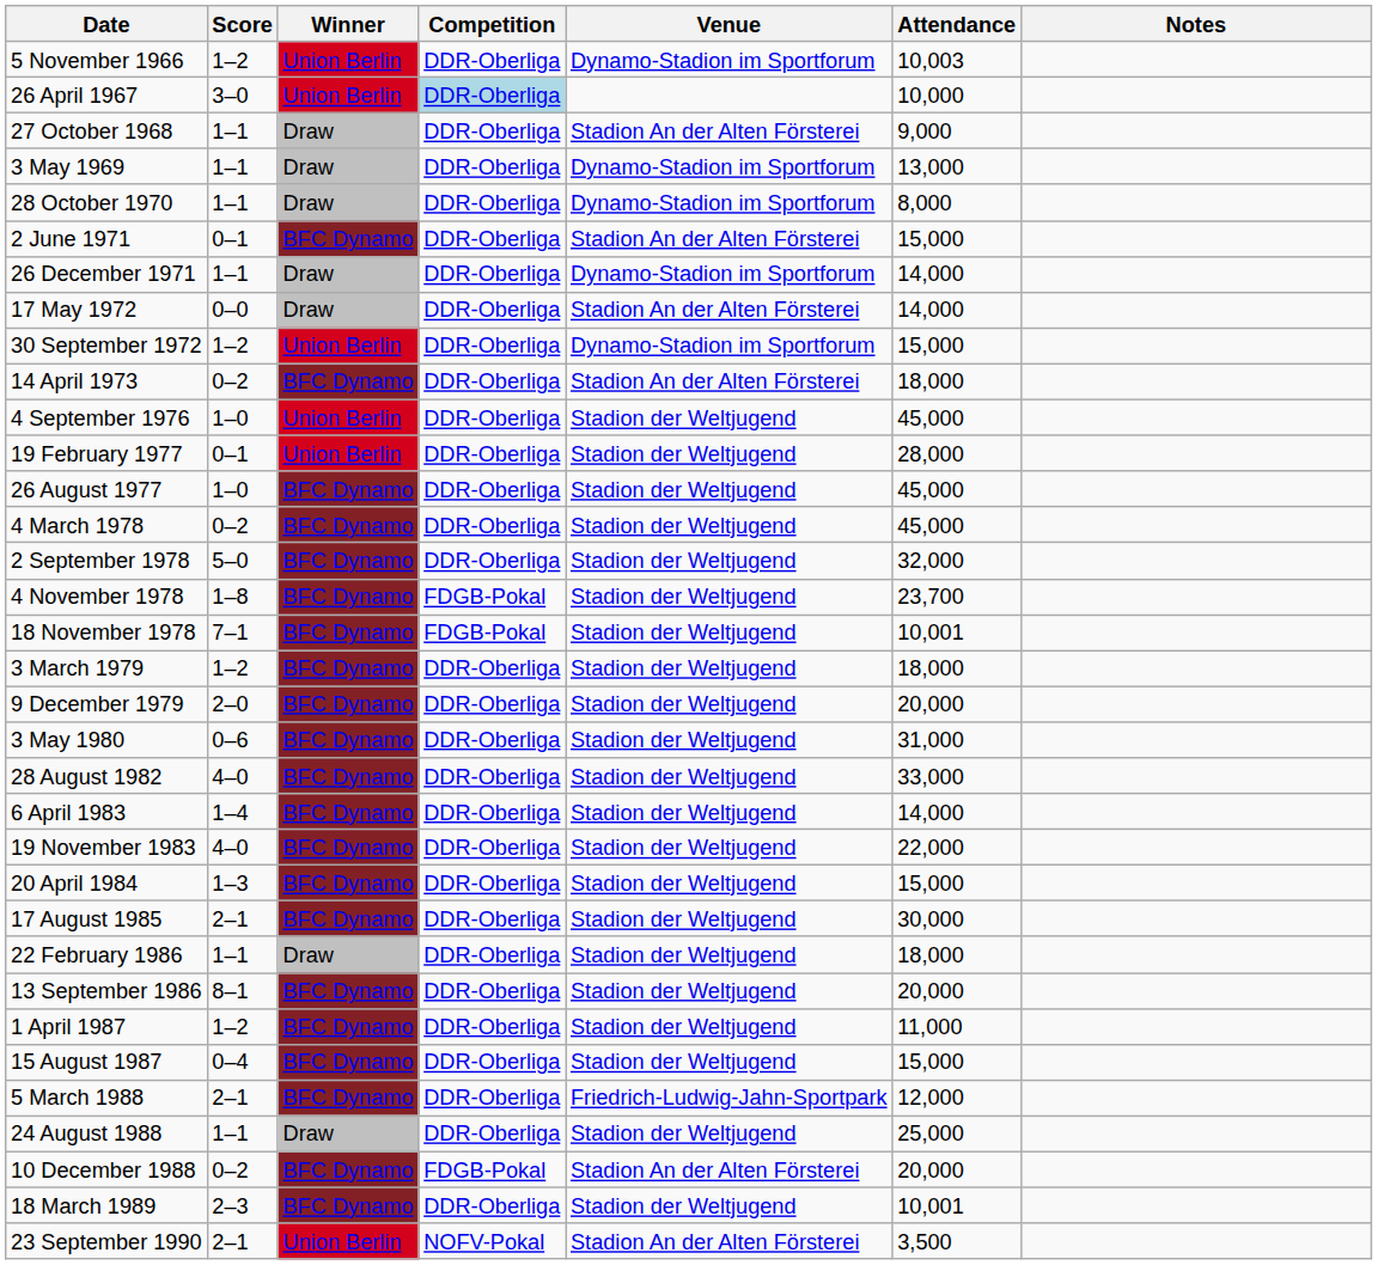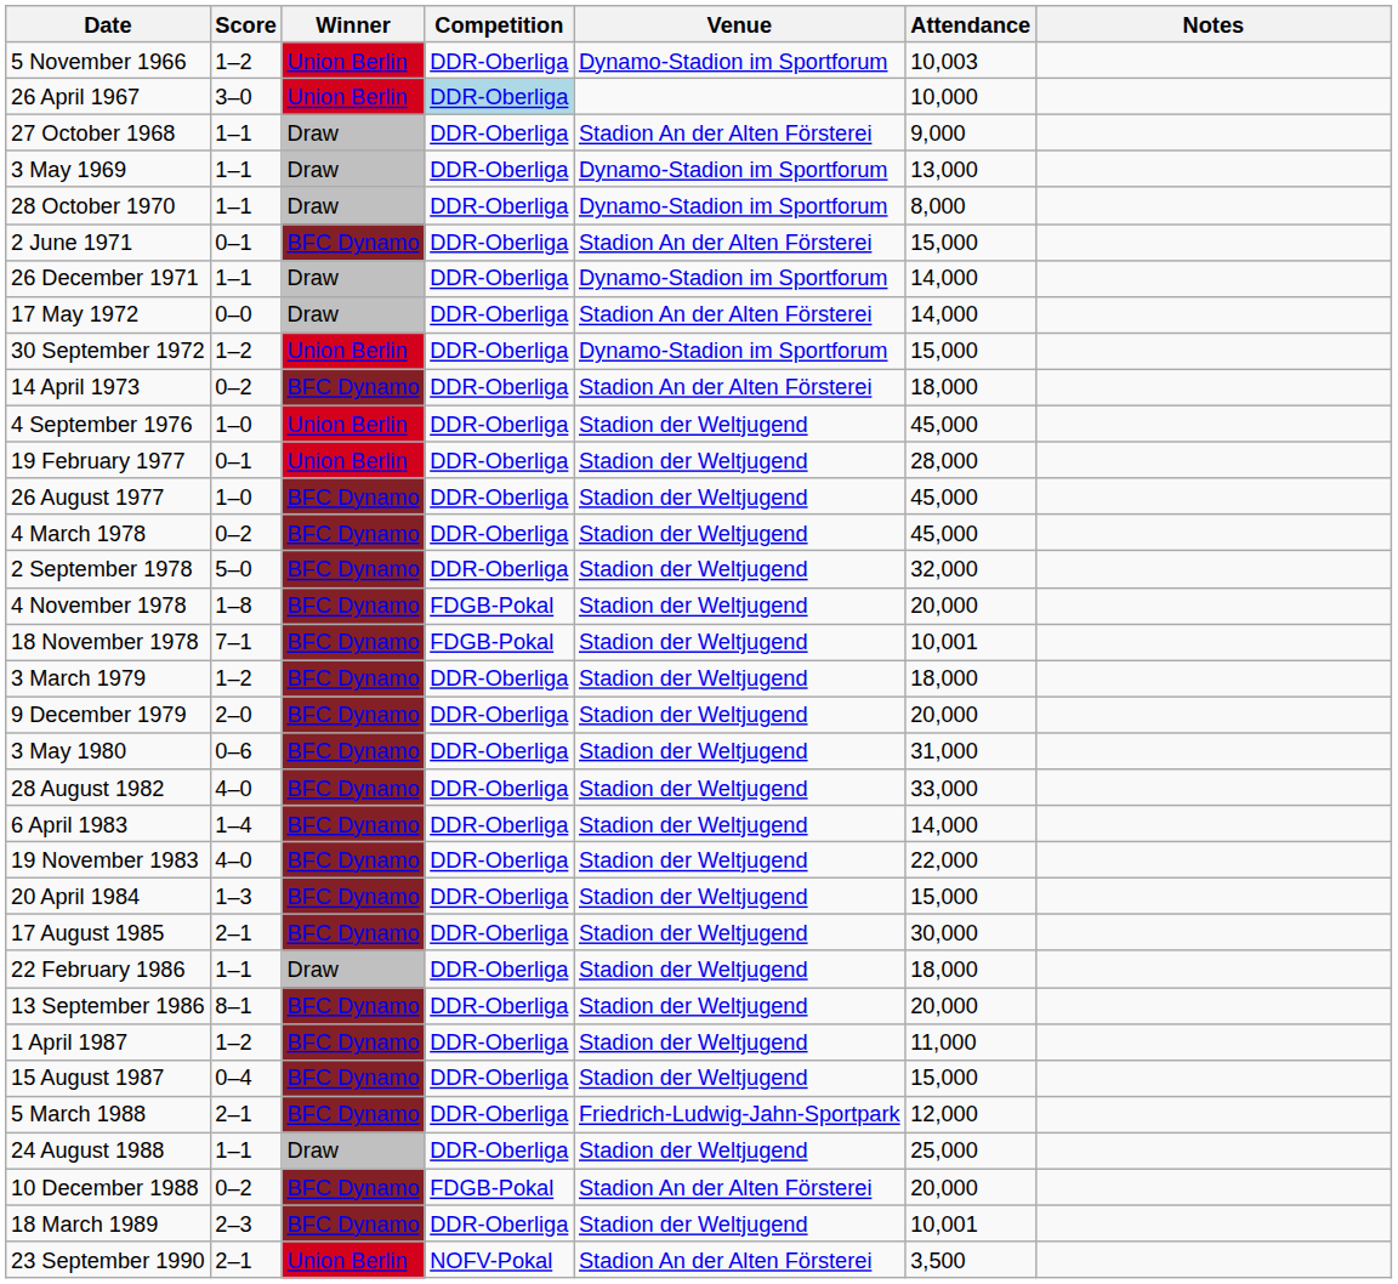 <table class="wikitable sortable" style="font-size:80%">
 <tr>
 <th>Date</th>
 <th>Score</th>
 <th>Winner</th>
 <th>Competition</th>
 <th>Venue</th>
 <th>Attendance</th>
 <th class="unsortable" width=200px>Notes</th>
 </tr>
 <tr>
 <td>5 November 1966</td>
 <td>1–2</td>
 <td style="background:#D4011D"><a href='#'><span>Union Berlin</span></a></td>
 <td><a href='#'>DDR-Oberliga</a></td>
 <td><a href='#'>Dynamo-Stadion im Sportforum</a></td>
 <td>10,003</td>
 <td></td>
 </tr>
 <tr>
 <td>26 April 1967</td>
 <td>3–0</td>
 <td style="background:#D4011D"><a href='#'><span>Union Berlin</span></a></td>
 <td style="background: lightblue;"><a href='#'>DDR-Oberliga</a></td>
 <td></td>
 <td>10,000</td>
 <td></td>
 </tr>
 <tr>
 <td>27 October 1968</td>
 <td>1–1</td>
 <td style="background:silver">Draw</td>
 <td><a href='#'>DDR-Oberliga</a></td>
 <td><a href='#'>Stadion An der Alten Försterei</a></td>
 <td>9,000</td>
 <td></td>
 </tr>
 <tr>
 <td>3 May 1969</td>
 <td>1–1</td>
 <td style="background:silver">Draw</td>
 <td><a href='#'>DDR-Oberliga</a></td>
 <td><a href='#'>Dynamo-Stadion im Sportforum</a></td>
 <td>13,000</td>
 <td></td>
 </tr>
 <tr>
 <td>28 October 1970</td>
 <td>1–1</td>
 <td style="background:silver">Draw</td>
 <td><a href='#'>DDR-Oberliga</a></td>
 <td><a href='#'>Dynamo-Stadion im Sportforum</a></td>
 <td>8,000</td>
 <td></td>
 </tr>
 <tr>
 <td>2 June 1971</td>
 <td>0–1</td>
 <td style="background:#832026"><a href='#'><span>BFC Dynamo</span></a></td>
 <td><a href='#'>DDR-Oberliga</a></td>
 <td><a href='#'>Stadion An der Alten Försterei</a></td>
 <td>15,000</td>
 <td></td>
 </tr>
 <tr>
 <td>26 December 1971</td>
 <td>1–1</td>
 <td style="background:silver">Draw</td>
 <td><a href='#'>DDR-Oberliga</a></td>
 <td><a href='#'>Dynamo-Stadion im Sportforum</a></td>
 <td>14,000</td>
 <td></td>
 </tr>
 <tr>
 <td>17 May 1972</td>
 <td>0–0</td>
 <td style="background:silver">Draw</td>
 <td><a href='#'>DDR-Oberliga</a></td>
 <td><a href='#'>Stadion An der Alten Försterei</a></td>
 <td>14,000</td>
 <td></td>
 </tr>
 <tr>
 <td>30 September 1972</td>
 <td>1–2</td>
 <td style="background:#D4011D"><a href='#'><span>Union Berlin</span></a></td>
 <td><a href='#'>DDR-Oberliga</a></td>
 <td><a href='#'>Dynamo-Stadion im Sportforum</a></td>
 <td>15,000</td>
 <td></td>
 </tr>
 <tr>
 <td>14 April 1973</td>
 <td>0–2</td>
 <td style="background:#832026"><a href='#'><span>BFC Dynamo</span></a></td>
 <td><a href='#'>DDR-Oberliga</a></td>
 <td><a href='#'>Stadion An der Alten Försterei</a></td>
 <td>18,000</td>
 <td></td>
 </tr>
 <tr>
 <td>4 September 1976</td>
 <td>1–0</td>
 <td style="background:#D4011D"><a href='#'><span>Union Berlin</span></a></td>
 <td><a href='#'>DDR-Oberliga</a></td>
 <td><a href='#'>Stadion der Weltjugend</a></td>
 <td>45,000</td>
 <td></td>
 </tr>
 <tr>
 <td>19 February 1977</td>
 <td>0–1</td>
 <td style="background:#D4011D"><a href='#'><span>Union Berlin</span></a></td>
 <td><a href='#'>DDR-Oberliga</a></td>
 <td><a href='#'>Stadion der Weltjugend</a></td>
 <td>28,000</td>
 <td></td>
 </tr>
 <tr>
 <td>26 August 1977</td>
 <td>1–0</td>
 <td style="background:#832026"><a href='#'><span>BFC Dynamo</span></a></td>
 <td><a href='#'>DDR-Oberliga</a></td>
 <td><a href='#'>Stadion der Weltjugend</a></td>
 <td>45,000</td>
 <td></td>
 </tr>
 <tr>
 <td>4 March 1978</td>
 <td>0–2</td>
 <td style="background:#832026"><a href='#'><span>BFC Dynamo</span></a></td>
 <td><a href='#'>DDR-Oberliga</a></td>
 <td><a href='#'>Stadion der Weltjugend</a></td>
 <td>45,000</td>
 <td></td>
 </tr>
 <tr>
 <td>2 September 1978</td>
 <td>5–0</td>
 <td style="background:#832026"><a href='#'><span>BFC Dynamo</span></a></td>
 <td><a href='#'>DDR-Oberliga</a></td>
 <td><a href='#'>Stadion der Weltjugend</a></td>
 <td>32,000</td>
 <td></td>
 </tr>
 <tr>
 <td>4 November 1978</td>
 <td>1–8</td>
 <td style="background:#832026"><a href='#'><span>BFC Dynamo</span></a></td>
 <td><a href='#'>FDGB-Pokal</a></td>
 <td><a href='#'>Stadion der Weltjugend</a></td>
-<td>23,700</td>
+<td>20,000</td>
 <td></td>
 </tr>
 <tr>
 <td>18 November 1978</td>
 <td>7–1</td>
 <td style="background:#832026"><a href='#'><span>BFC Dynamo</span></a></td>
 <td><a href='#'>FDGB-Pokal</a></td>
 <td><a href='#'>Stadion der Weltjugend</a></td>
 <td>10,001</td>
 <td></td>
 </tr>
 <tr>
 <td>3 March 1979</td>
 <td>1–2</td>
 <td style="background:#832026"><a href='#'><span>BFC Dynamo</span></a></td>
 <td><a href='#'>DDR-Oberliga</a></td>
 <td><a href='#'>Stadion der Weltjugend</a></td>
 <td>18,000</td>
 <td></td>
 </tr>
 <tr>
 <td>9 December 1979</td>
 <td>2–0</td>
 <td style="background:#832026"><a href='#'><span>BFC Dynamo</span></a></td>
 <td><a href='#'>DDR-Oberliga</a></td>
 <td><a href='#'>Stadion der Weltjugend</a></td>
 <td>20,000</td>
 <td></td>
 </tr>
 <tr>
 <td>3 May 1980</td>
 <td>0–6</td>
 <td style="background:#832026"><a href='#'><span>BFC Dynamo</span></a></td>
 <td><a href='#'>DDR-Oberliga</a></td>
 <td><a href='#'>Stadion der Weltjugend</a></td>
 <td>31,000</td>
 <td></td>
 </tr>
 <tr>
 <td>28 August 1982</td>
 <td>4–0</td>
 <td style="background:#832026"><a href='#'><span>BFC Dynamo</span></a></td>
 <td><a href='#'>DDR-Oberliga</a></td>
 <td><a href='#'>Stadion der Weltjugend</a></td>
 <td>33,000</td>
 <td></td>
 </tr>
 <tr>
 <td>6 April 1983</td>
 <td>1–4</td>
 <td style="background:#832026"><a href='#'><span>BFC Dynamo</span></a></td>
 <td><a href='#'>DDR-Oberliga</a></td>
 <td><a href='#'>Stadion der Weltjugend</a></td>
 <td>14,000</td>
 <td></td>
 </tr>
 <tr>
 <td>19 November 1983</td>
 <td>4–0</td>
 <td style="background:#832026"><a href='#'><span>BFC Dynamo</span></a></td>
 <td><a href='#'>DDR-Oberliga</a></td>
 <td><a href='#'>Stadion der Weltjugend</a></td>
 <td>22,000</td>
 <td></td>
 </tr>
 <tr>
 <td>20 April 1984</td>
 <td>1–3</td>
 <td style="background:#832026"><a href='#'><span>BFC Dynamo</span></a></td>
 <td><a href='#'>DDR-Oberliga</a></td>
 <td><a href='#'>Stadion der Weltjugend</a></td>
 <td>15,000</td>
 <td></td>
 </tr>
 <tr>
 <td>17 August 1985</td>
 <td>2–1</td>
 <td style="background:#832026"><a href='#'><span>BFC Dynamo</span></a></td>
 <td><a href='#'>DDR-Oberliga</a></td>
 <td><a href='#'>Stadion der Weltjugend</a></td>
 <td>30,000</td>
 <td></td>
 </tr>
 <tr>
 <td>22 February 1986</td>
 <td>1–1</td>
 <td style="background:silver">Draw</td>
 <td><a href='#'>DDR-Oberliga</a></td>
 <td><a href='#'>Stadion der Weltjugend</a></td>
 <td>18,000</td>
 <td></td>
 </tr>
 <tr>
 <td>13 September 1986</td>
 <td>8–1</td>
 <td style="background:#832026"><a href='#'><span>BFC Dynamo</span></a></td>
 <td><a href='#'>DDR-Oberliga</a></td>
 <td><a href='#'>Stadion der Weltjugend</a></td>
 <td>20,000</td>
 <td></td>
 </tr>
 <tr>
 <td>1 April 1987</td>
 <td>1–2</td>
 <td style="background:#832026"><a href='#'><span>BFC Dynamo</span></a></td>
 <td><a href='#'>DDR-Oberliga</a></td>
 <td><a href='#'>Stadion der Weltjugend</a></td>
 <td>11,000</td>
 <td></td>
 </tr>
 <tr>
 <td>15 August 1987</td>
 <td>0–4</td>
 <td style="background:#832026"><a href='#'><span>BFC Dynamo</span></a></td>
 <td><a href='#'>DDR-Oberliga</a></td>
 <td><a href='#'>Stadion der Weltjugend</a></td>
 <td>15,000</td>
 <td></td>
 </tr>
 <tr>
 <td>5 March 1988</td>
 <td>2–1</td>
 <td style="background:#832026"><a href='#'><span>BFC Dynamo</span></a></td>
 <td><a href='#'>DDR-Oberliga</a></td>
 <td><a href='#'>Friedrich-Ludwig-Jahn-Sportpark</a></td>
 <td>12,000</td>
 <td></td>
 </tr>
 <tr>
 <td>24 August 1988</td>
 <td>1–1</td>
 <td style="background:silver">Draw</td>
 <td><a href='#'>DDR-Oberliga</a></td>
 <td><a href='#'>Stadion der Weltjugend</a></td>
 <td>25,000</td>
 <td></td>
 </tr>
 <tr>
 <td>10 December 1988</td>
 <td>0–2</td>
 <td style="background:#832026"><a href='#'><span>BFC Dynamo</span></a></td>
 <td><a href='#'>FDGB-Pokal</a></td>
 <td><a href='#'>Stadion An der Alten Försterei</a></td>
 <td>20,000</td>
 <td></td>
 </tr>
 <tr>
 <td>18 March 1989</td>
 <td>2–3</td>
 <td style="background:#832026"><a href='#'><span>BFC Dynamo</span></a></td>
 <td><a href='#'>DDR-Oberliga</a></td>
 <td><a href='#'>Stadion der Weltjugend</a></td>
 <td>10,001</td>
 <td></td>
 </tr>
 <tr>
 <td>23 September 1990</td>
 <td>2–1</td>
 <td style="background:#D4011D"><a href='#'><span>Union Berlin</span></a></td>
 <td><a href='#'>NOFV-Pokal</a></td>
 <td><a href='#'>Stadion An der Alten Försterei</a></td>
 <td>3,500</td>
 <td></td>
 </tr>
 </table>
